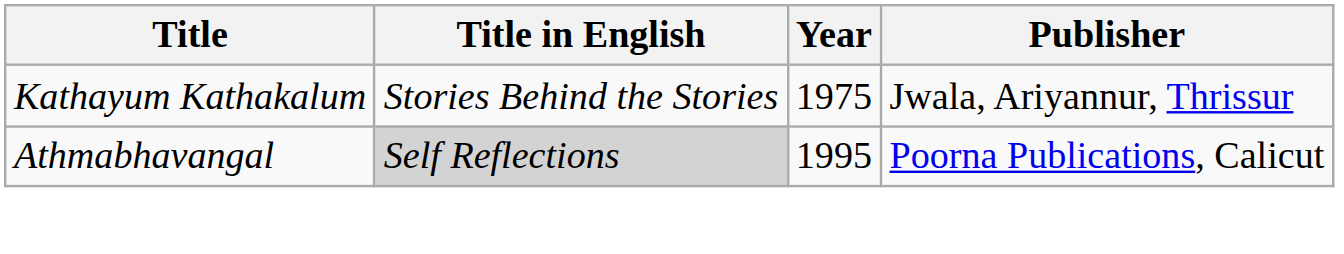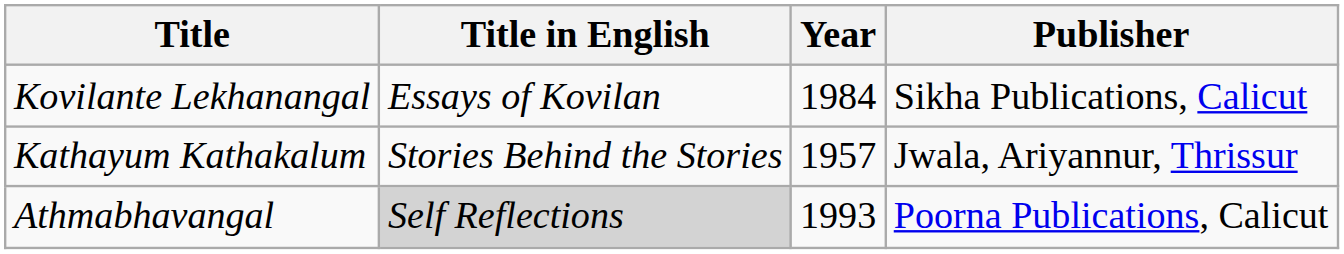 <table class="wikitable">
 <tr>
 <th>Title</th>
 <th>Title in English</th>
 <th>Year</th>
 <th>Publisher</th>
 </tr>
 <tr>
+<td><em>Kovilante Lekhanangal</em></td>
+<td><em>Essays of Kovilan</em></td>
+<td>1984</td>
+<td>Sikha Publications, <a href='#'>Calicut</a></td>
+</tr>
+<tr>
 <td><em>Kathayum Kathakalum</em></td>
 <td><em>Stories Behind the Stories</em></td>
-<td>1975</td>
+<td>1957</td>
 <td>Jwala, Ariyannur, <a href='#'>Thrissur</a></td>
 </tr>
 <tr>
 <td><em>Athmabhavangal</em></td>
 <td style="background: lightgrey;"><em>Self Reflections</em></td>
-<td>1995</td>
+<td>1993</td>
 <td><a href='#'>Poorna Publications</a>, Calicut</td>
 </tr>
 </table>
